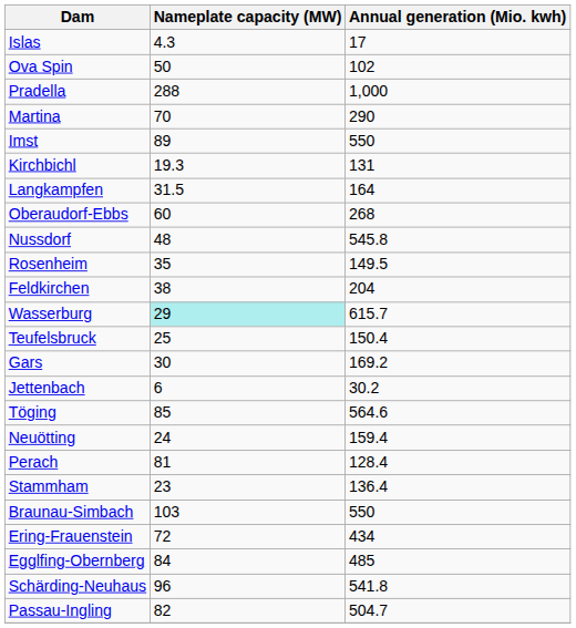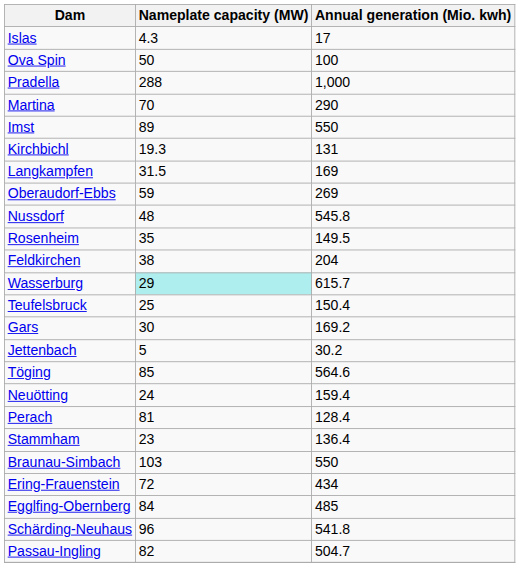 <table class="wikitable sortable">
 <tr>
 <th>Dam</th>
 <th>Nameplate capacity (MW)</th>
 <th>Annual generation (Mio. kwh)</th>
 </tr>
 <tr>
 <td><a href='#'>Islas</a></td>
 <td>4.3</td>
 <td>17</td>
 </tr>
 <tr>
 <td><a href='#'>Ova Spin</a></td>
 <td>50</td>
-<td>102</td>
+<td>100</td>
 </tr>
 <tr>
 <td><a href='#'>Pradella</a></td>
 <td>288</td>
 <td>1,000</td>
 </tr>
 <tr>
 <td><a href='#'>Martina</a></td>
 <td>70</td>
 <td>290</td>
 </tr>
 <tr>
 <td><a href='#'>Imst</a></td>
 <td>89</td>
 <td>550</td>
 </tr>
 <tr>
 <td><a href='#'>Kirchbichl</a></td>
 <td>19.3</td>
 <td>131</td>
 </tr>
 <tr>
 <td><a href='#'>Langkampfen</a></td>
 <td>31.5</td>
-<td>164</td>
+<td>169</td>
 </tr>
 <tr>
 <td><a href='#'>Oberaudorf-Ebbs</a></td>
-<td>60</td>
-<td>268</td>
+<td>59</td>
+<td>269</td>
 </tr>
 <tr>
 <td><a href='#'>Nussdorf</a></td>
 <td>48</td>
 <td>545.8</td>
 </tr>
 <tr>
 <td><a href='#'>Rosenheim</a></td>
 <td>35</td>
 <td>149.5</td>
 </tr>
 <tr>
 <td><a href='#'>Feldkirchen</a></td>
 <td>38</td>
 <td>204</td>
 </tr>
 <tr>
 <td><a href='#'>Wasserburg</a></td>
 <td style="background: paleturquoise;">29</td>
 <td>615.7</td>
 </tr>
 <tr>
 <td><a href='#'>Teufelsbruck</a></td>
 <td>25</td>
 <td>150.4</td>
 </tr>
 <tr>
 <td><a href='#'>Gars</a></td>
 <td>30</td>
 <td>169.2</td>
 </tr>
 <tr>
 <td><a href='#'>Jettenbach</a></td>
-<td>6</td>
+<td>5</td>
 <td>30.2</td>
 </tr>
 <tr>
 <td><a href='#'>Töging</a></td>
 <td>85</td>
 <td>564.6</td>
 </tr>
 <tr>
 <td><a href='#'>Neuötting</a></td>
 <td>24</td>
 <td>159.4</td>
 </tr>
 <tr>
 <td><a href='#'>Perach</a></td>
 <td>81</td>
 <td>128.4</td>
 </tr>
 <tr>
 <td><a href='#'>Stammham</a></td>
 <td>23</td>
 <td>136.4</td>
 </tr>
 <tr>
 <td><a href='#'>Braunau-Simbach</a></td>
 <td>103</td>
 <td>550</td>
 </tr>
 <tr>
 <td><a href='#'>Ering-Frauenstein</a></td>
 <td>72</td>
 <td>434</td>
 </tr>
 <tr>
 <td><a href='#'>Egglfing-Obernberg</a></td>
 <td>84</td>
 <td>485</td>
 </tr>
 <tr>
 <td><a href='#'>Schärding-Neuhaus</a></td>
 <td>96</td>
 <td>541.8</td>
 </tr>
 <tr>
 <td><a href='#'>Passau-Ingling</a></td>
 <td>82</td>
 <td>504.7</td>
 </tr>
 <tr>
 </tr>
 </table>
